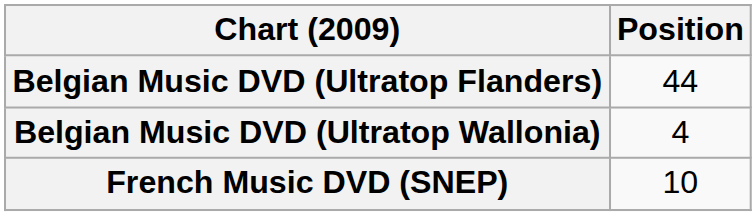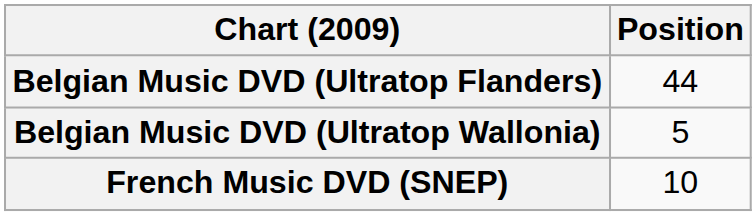 <table class="wikitable sortable plainrowheaders" style="text-align:center">
 <tr>
 <th scope="col">Chart (2009)</th>
 <th scope="col">Position</th>
 </tr>
 <tr>
 <th scope="row">Belgian Music DVD (Ultratop Flanders)</th>
 <td>44</td>
 </tr>
 <tr>
 <th scope="row">Belgian Music DVD (Ultratop Wallonia)</th>
-<td>4</td>
+<td>5</td>
 </tr>
 <tr>
 <th scope="row">French Music DVD (SNEP)</th>
 <td>10</td>
 </tr>
 </table>
